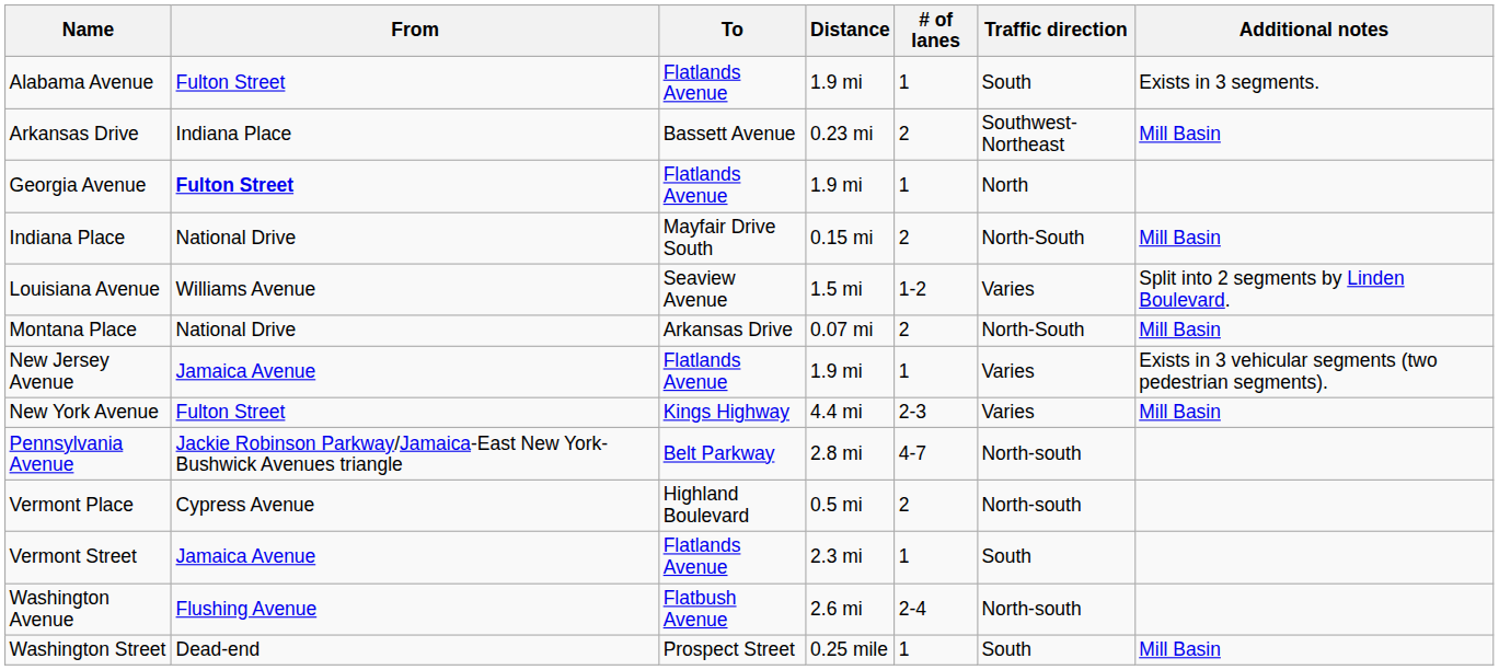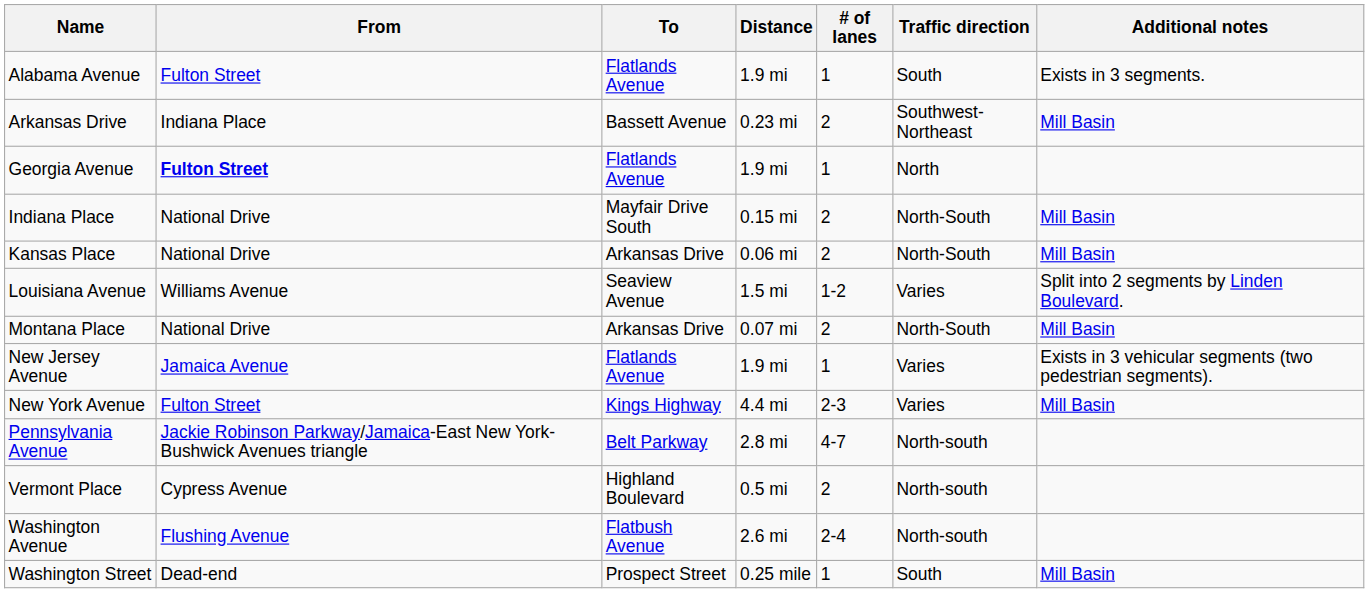 <table class=wikitable>
 <tr>
 <th>Name</th>
 <th>From</th>
 <th>To</th>
 <th>Distance</th>
 <th># of lanes</th>
 <th>Traffic direction</th>
 <th>Additional notes</th>
 </tr>
 <tr>
 <td>Alabama Avenue</td>
 <td><a href='#'>Fulton Street</a></td>
 <td><a href='#'>Flatlands Avenue</a></td>
 <td>1.9 mi</td>
 <td>1</td>
 <td>South</td>
 <td>Exists in 3 segments.</td>
 </tr>
 <tr>
 <td>Arkansas Drive</td>
 <td>Indiana Place</td>
 <td>Bassett Avenue</td>
 <td>0.23 mi</td>
 <td>2</td>
 <td>Southwest-Northeast</td>
 <td><a href='#'>Mill Basin</a></td>
 </tr>
 <tr>
 <td>Georgia Avenue</td>
 <td><strong><a href='#'>Fulton Street</a></strong></td>
 <td><a href='#'>Flatlands Avenue</a></td>
 <td>1.9 mi</td>
 <td>1</td>
 <td>North</td>
 <td></td>
 </tr>
 <tr>
 <td>Indiana Place</td>
 <td>National Drive</td>
 <td>Mayfair Drive South</td>
 <td>0.15 mi</td>
+<td>2</td>
+<td>North-South</td>
+<td><a href='#'>Mill Basin</a></td>
+</tr>
+<tr>
+<td>Kansas Place</td>
+<td>National Drive</td>
+<td>Arkansas Drive</td>
+<td>0.06 mi</td>
 <td>2</td>
 <td>North-South</td>
 <td><a href='#'>Mill Basin</a></td>
 </tr>
 <tr>
 <td>Louisiana Avenue</td>
 <td>Williams Avenue</td>
 <td>Seaview Avenue</td>
 <td>1.5 mi</td>
 <td>1-2</td>
 <td>Varies</td>
 <td>Split into 2 segments by <a href='#'>Linden Boulevard</a>.</td>
 </tr>
 <tr>
 <td>Montana Place</td>
 <td>National Drive</td>
 <td>Arkansas Drive</td>
 <td>0.07 mi</td>
 <td>2</td>
 <td>North-South</td>
 <td><a href='#'>Mill Basin</a></td>
 </tr>
 <tr>
 <td>New Jersey Avenue</td>
 <td><a href='#'>Jamaica Avenue</a></td>
 <td><a href='#'>Flatlands Avenue</a></td>
 <td>1.9 mi</td>
 <td>1</td>
 <td>Varies</td>
 <td>Exists in 3 vehicular segments (two pedestrian segments).</td>
 </tr>
 <tr>
 <td>New York Avenue</td>
 <td><a href='#'>Fulton Street</a></td>
 <td><a href='#'>Kings Highway</a></td>
 <td>4.4 mi</td>
 <td>2-3</td>
 <td>Varies</td>
 <td><a href='#'>Mill Basin</a></td>
 </tr>
 <tr>
 <td><a href='#'>Pennsylvania Avenue</a></td>
 <td><a href='#'>Jackie Robinson Parkway</a>/<a href='#'>Jamaica</a>-East New York-Bushwick Avenues triangle</td>
 <td><a href='#'>Belt Parkway</a></td>
 <td>2.8 mi</td>
 <td>4-7</td>
 <td>North-south</td>
 <td></td>
 </tr>
 <tr>
 <td>Vermont Place</td>
 <td>Cypress Avenue</td>
 <td>Highland Boulevard</td>
 <td>0.5 mi</td>
 <td>2</td>
 <td>North-south</td>
 <td></td>
 </tr>
 <tr>
-<td>Vermont Street</td>
-<td><a href='#'>Jamaica Avenue</a></td>
-<td><a href='#'>Flatlands Avenue</a></td>
-<td>2.3 mi</td>
-<td>1</td>
-<td>South</td>
-<td></td>
-</tr>
-<tr>
 <td>Washington Avenue</td>
 <td><a href='#'>Flushing Avenue</a></td>
 <td><a href='#'>Flatbush Avenue</a></td>
 <td>2.6 mi</td>
 <td>2-4</td>
 <td>North-south</td>
 <td></td>
 </tr>
 <tr>
 <td>Washington Street</td>
 <td>Dead-end</td>
 <td>Prospect Street</td>
 <td>0.25 mile</td>
 <td>1</td>
 <td>South</td>
 <td><a href='#'>Mill Basin</a></td>
 </tr>
 </table>
